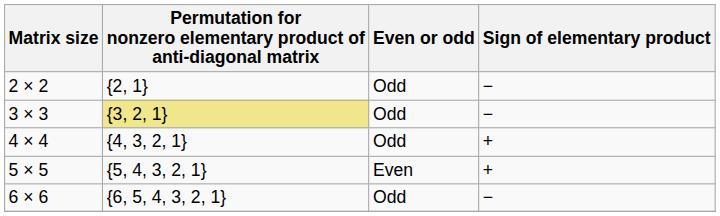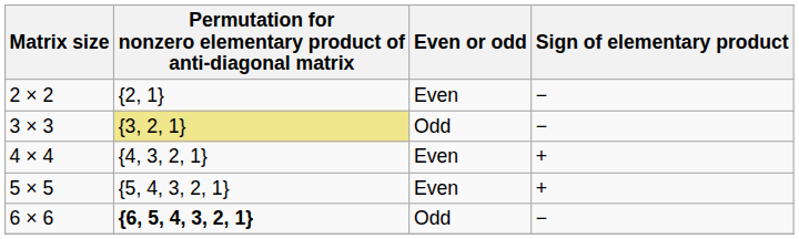 <table class="wikitable">
 <tr>
 <th>Matrix size</th>
 <th>Permutation for<br>nonzero elementary product of<br>anti-diagonal matrix</th>
 <th>Even or odd</th>
 <th>Sign of elementary product</th>
 </tr>
 <tr>
 <td>2 × 2</td>
 <td>{2, 1}</td>
-<td>Odd</td>
+<td>Even</td>
 <td>−</td>
 </tr>
 <tr>
 <td>3 × 3</td>
 <td style="background: khaki;">{3, 2, 1}</td>
 <td>Odd</td>
 <td>−</td>
 </tr>
 <tr>
 <td>4 × 4</td>
 <td>{4, 3, 2, 1}</td>
-<td>Odd</td>
+<td>Even</td>
 <td>+</td>
 </tr>
 <tr>
 <td>5 × 5</td>
 <td>{5, 4, 3, 2, 1}</td>
 <td>Even</td>
 <td>+</td>
 </tr>
 <tr>
 <td>6 × 6</td>
-<td>{6, 5, 4, 3, 2, 1}</td>
+<td><strong>{6, 5, 4, 3, 2, 1}</strong></td>
 <td>Odd</td>
 <td>−</td>
 </tr>
 <tr>
 </tr>
 </table>
